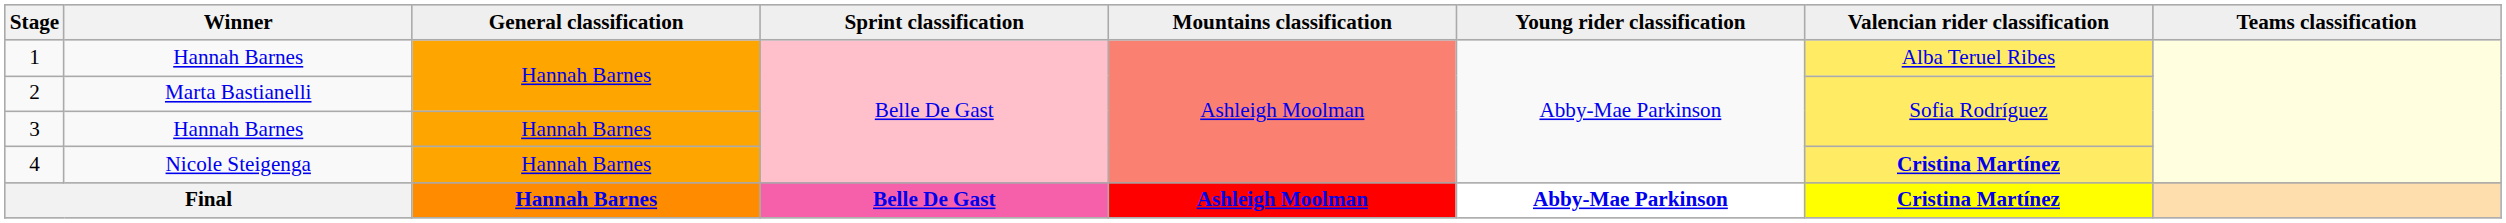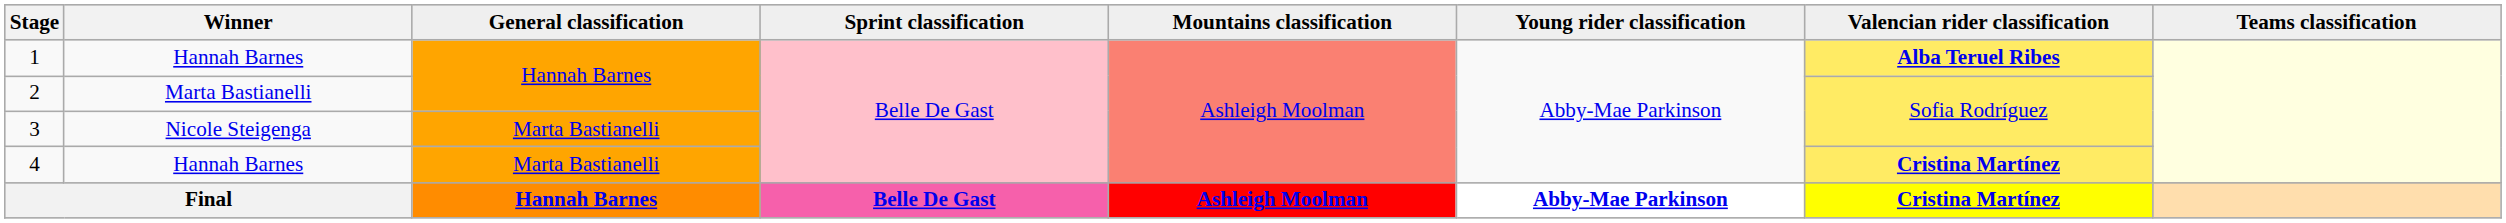 <table class="wikitable" style="text-align: center; font-size:smaller;">
 <tr style="background:#efefef;">
 <th style="width:2%;">Stage</th>
 <th style="width:14%;">Winner</th>
 <th style="background:#efefef; width:14%;">General classification<br></th>
 <th style="background:#efefef; width:14%;">Sprint classification<br></th>
 <th style="background:#efefef; width:14%;">Mountains classification<br></th>
 <th style="background:#efefef; width:14%;">Young rider classification<br></th>
 <th style="background:#efefef; width:14%;">Valencian rider classification<br></th>
 <th style="background:#efefef; width:14%;">Teams classification</th>
 </tr>
 <tr>
 <td>1</td>
 <td><a href='#'>Hannah Barnes</a></td>
 <td style="background:orange;" rowspan=2><a href='#'>Hannah Barnes</a></td>
 <td style="background:pink;" rowspan=4><a href='#'>Belle De Gast</a></td>
 <td style="background:salmon;" rowspan=4><a href='#'>Ashleigh Moolman</a></td>
 <td style="background:offwhite;" rowspan=4><a href='#'>Abby-Mae Parkinson</a></td>
-<td style="background:#FFEB64;"><a href='#'>Alba Teruel Ribes</a></td>
+<td style="background:#FFEB64;"><strong><a href='#'>Alba Teruel Ribes</a></strong></td>
 <td style="background:lightyellow;" rowspan=4></td>
 </tr>
 <tr>
 <td>2</td>
 <td><a href='#'>Marta Bastianelli</a></td>
 <td style="background:#FFEB64;" rowspan=2><a href='#'>Sofia Rodríguez</a></td>
 </tr>
 <tr>
 <td>3</td>
-<td><a href='#'>Hannah Barnes</a></td>
-<td style="background:orange;"><a href='#'>Hannah Barnes</a></td>
+<td><a href='#'>Nicole Steigenga</a></td>
+<td style="background:orange;"><a href='#'>Marta Bastianelli</a></td>
 </tr>
 <tr>
 <td>4</td>
-<td><a href='#'>Nicole Steigenga</a></td>
-<td style="background:orange;"><a href='#'>Hannah Barnes</a></td>
+<td><a href='#'>Hannah Barnes</a></td>
+<td style="background:orange;"><a href='#'>Marta Bastianelli</a></td>
 <td style="background:#FFEB64;"><strong><a href='#'>Cristina Martínez</a></strong></td>
 </tr>
 <tr>
 <th colspan=2>Final</th>
 <th style="background:darkorange"><a href='#'>Hannah Barnes</a></th>
 <th style="background:#F660AB;"><a href='#'>Belle De Gast</a></th>
 <th style="background:red"><a href='#'>Ashleigh Moolman</a></th>
 <th style="background:white"><a href='#'>Abby-Mae Parkinson</a></th>
 <th style="background:yellow;"><a href='#'>Cristina Martínez</a></th>
 <th style="background:navajowhite;"></th>
 </tr>
 </table>
